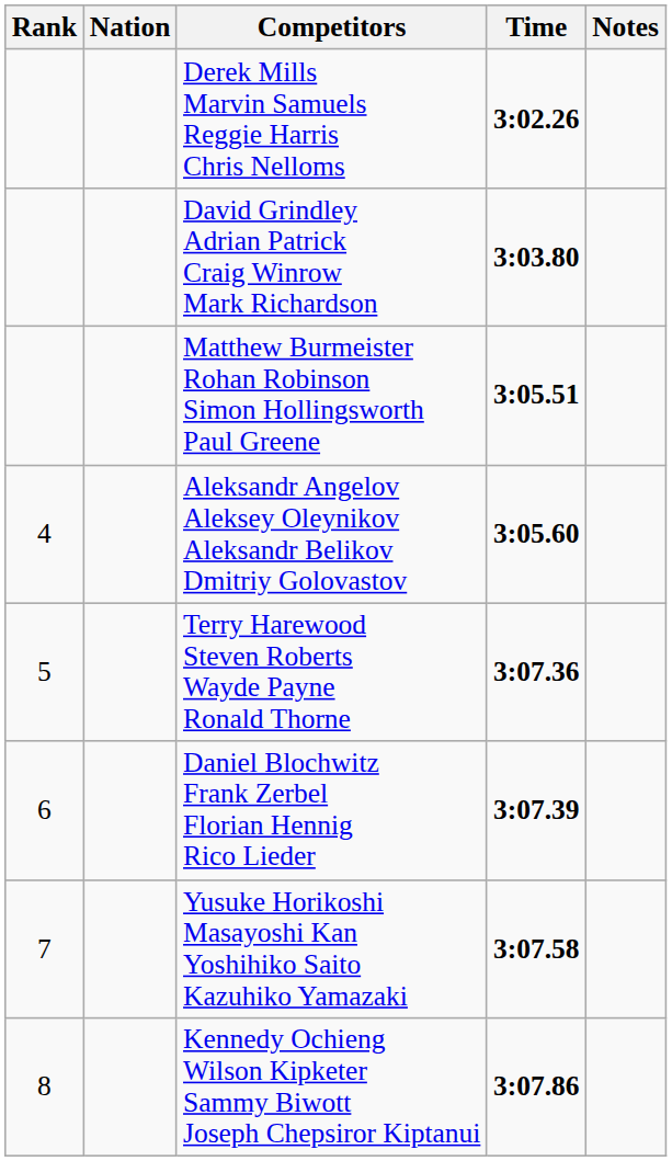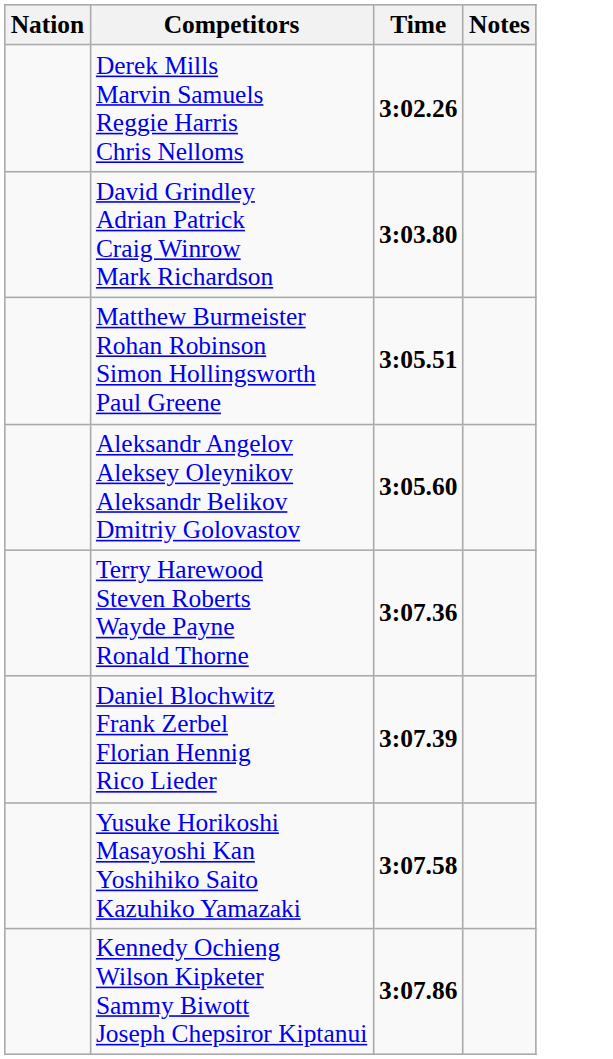 <table class="wikitable sortable" style="text-align:center">
 <tr>
-<th>Rank</th>
 <th>Nation</th>
 <th>Competitors</th>
 <th>Time</th>
 <th>Notes</th>
 </tr>
 <tr>
-<td></td>
 <td align=left></td>
 <td align=left><a href='#'>Derek Mills</a><br><a href='#'>Marvin Samuels</a><br><a href='#'>Reggie Harris</a><br><a href='#'>Chris Nelloms</a></td>
 <td><strong>3:02.26</strong></td>
 <td></td>
 </tr>
 <tr>
-<td></td>
 <td align=left></td>
 <td align=left><a href='#'>David Grindley</a><br><a href='#'>Adrian Patrick</a><br><a href='#'>Craig Winrow</a><br><a href='#'>Mark Richardson</a></td>
 <td><strong>3:03.80</strong></td>
 <td></td>
 </tr>
 <tr>
-<td></td>
 <td align=left></td>
 <td align=left><a href='#'>Matthew Burmeister</a><br><a href='#'>Rohan Robinson</a><br><a href='#'>Simon Hollingsworth</a><br><a href='#'>Paul Greene</a></td>
 <td><strong>3:05.51</strong></td>
 <td></td>
 </tr>
 <tr>
-<td>4</td>
 <td align=left></td>
 <td align=left><a href='#'>Aleksandr Angelov</a><br><a href='#'>Aleksey Oleynikov</a><br><a href='#'>Aleksandr Belikov</a><br><a href='#'>Dmitriy Golovastov</a></td>
 <td><strong>3:05.60</strong></td>
 <td></td>
 </tr>
 <tr>
-<td>5</td>
 <td align=left></td>
 <td align=left><a href='#'>Terry Harewood</a><br><a href='#'>Steven Roberts</a><br><a href='#'>Wayde Payne</a><br><a href='#'>Ronald Thorne</a></td>
 <td><strong>3:07.36</strong></td>
 <td></td>
 </tr>
 <tr>
-<td>6</td>
 <td align=left></td>
 <td align=left><a href='#'>Daniel Blochwitz</a><br><a href='#'>Frank Zerbel</a><br><a href='#'>Florian Hennig</a><br><a href='#'>Rico Lieder</a></td>
 <td><strong>3:07.39</strong></td>
 <td></td>
 </tr>
 <tr>
-<td>7</td>
 <td align=left></td>
 <td align=left><a href='#'>Yusuke Horikoshi</a><br><a href='#'>Masayoshi Kan</a><br><a href='#'>Yoshihiko Saito</a><br><a href='#'>Kazuhiko Yamazaki</a></td>
 <td><strong>3:07.58</strong></td>
 <td></td>
 </tr>
 <tr>
-<td>8</td>
 <td align=left></td>
 <td align=left><a href='#'>Kennedy Ochieng</a><br><a href='#'>Wilson Kipketer</a><br><a href='#'>Sammy Biwott</a><br><a href='#'>Joseph Chepsiror Kiptanui</a></td>
 <td><strong>3:07.86</strong></td>
 <td></td>
 </tr>
 </table>
